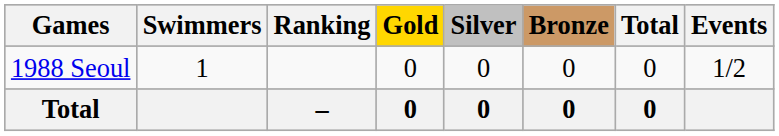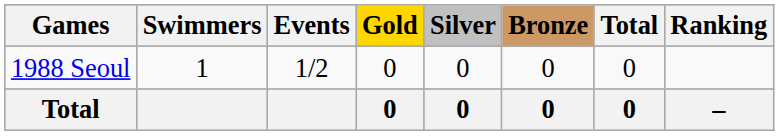 <table class="wikitable sortable" style="text-align:center">
 <tr>
 <th>Games</th>
 <th>Swimmers</th>
-<th>Ranking</th>
+<th>Events</th>
 <th style="background-color:gold;">Gold</th>
 <th style="background-color:silver;">Silver</th>
 <th style="background-color:#c96;">Bronze</th>
 <th>Total</th>
-<th>Events</th>
+<th>Ranking</th>
 </tr>
 <tr>
 <td align=left><a href='#'>1988 Seoul</a></td>
 <td>1</td>
-<td></td>
+<td>1/2</td>
 <td>0</td>
 <td>0</td>
 <td>0</td>
 <td>0</td>
-<td>1/2</td>
+<td></td>
 </tr>
 <tr>
 <th>Total</th>
 <th></th>
-<th>–</th>
+<th></th>
 <th>0</th>
 <th>0</th>
 <th>0</th>
 <th>0</th>
-<th></th>
+<th>–</th>
 </tr>
 </table>
